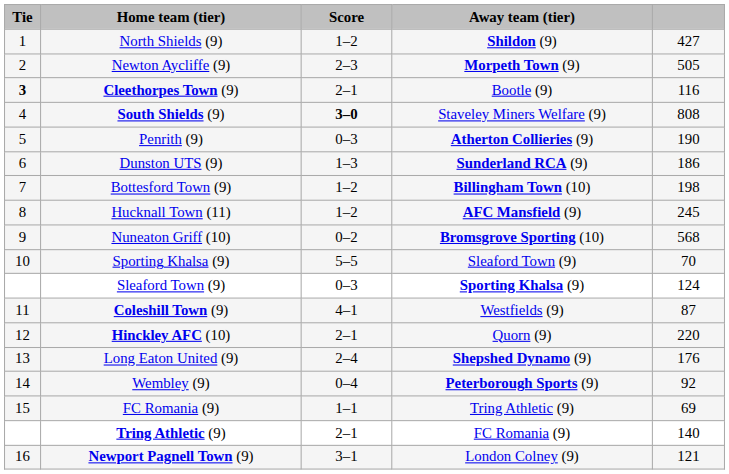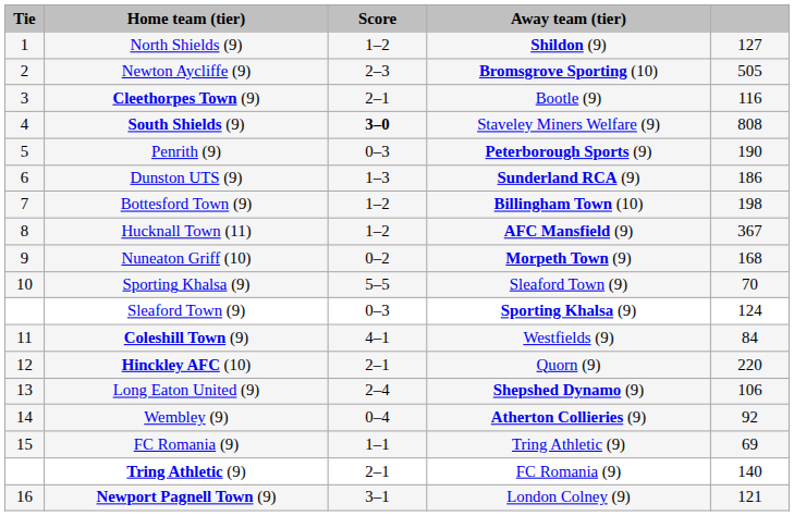 <table class="wikitable" style="width: 700px; background:WhiteSmoke; text-align:center; font-size:90%">
 <tr>
 <td scope="col" style="width:  5.00%; background:silver;"><strong>Tie</strong></td>
 <td scope="col" style="width: 36.25%; background:silver;"><strong>Home team (tier)</strong></td>
 <td scope="col" style="width: 12.50%; background:silver;"><strong>Score</strong></td>
 <td scope="col" style="width: 36.25%; background:silver;"><strong>Away team (tier)</strong></td>
 <td scope="col" style="width: 10.00%; background:silver;"><strong></strong></td>
 </tr>
 <tr>
 <td>1</td>
 <td><a href='#'>North Shields</a> (9)</td>
 <td>1–2</td>
 <td><strong><a href='#'>Shildon</a></strong> (9)</td>
-<td>427</td>
+<td>127</td>
 </tr>
 <tr>
 <td>2</td>
 <td><a href='#'>Newton Aycliffe</a> (9)</td>
 <td>2–3</td>
-<td><strong><a href='#'>Morpeth Town</a></strong> (9)</td>
+<td><strong><a href='#'>Bromsgrove Sporting</a></strong> (10)</td>
 <td>505</td>
 </tr>
 <tr>
-<td><strong>3</strong></td>
+<td>3</td>
 <td><strong><a href='#'>Cleethorpes Town</a></strong> (9)</td>
 <td>2–1</td>
 <td><a href='#'>Bootle</a> (9)</td>
 <td>116</td>
 </tr>
 <tr>
 <td>4</td>
 <td><strong><a href='#'>South Shields</a></strong> (9)</td>
 <td><strong>3–0</strong></td>
 <td><a href='#'>Staveley Miners Welfare</a> (9)</td>
 <td>808</td>
 </tr>
 <tr>
 <td>5</td>
 <td><a href='#'>Penrith</a> (9)</td>
 <td>0–3</td>
-<td><strong><a href='#'>Atherton Collieries</a></strong> (9)</td>
+<td><strong><a href='#'>Peterborough Sports</a></strong> (9)</td>
 <td>190</td>
 </tr>
 <tr>
 <td>6</td>
 <td><a href='#'>Dunston UTS</a> (9)</td>
 <td>1–3</td>
 <td><strong><a href='#'>Sunderland RCA</a></strong> (9)</td>
 <td>186</td>
 </tr>
 <tr>
 <td>7</td>
 <td><a href='#'>Bottesford Town</a> (9)</td>
 <td>1–2</td>
 <td><strong><a href='#'>Billingham Town</a></strong> (10)</td>
 <td>198</td>
 </tr>
 <tr>
 <td>8</td>
 <td><a href='#'>Hucknall Town</a> (11)</td>
 <td>1–2</td>
 <td><strong><a href='#'>AFC Mansfield</a></strong> (9)</td>
-<td>245</td>
+<td>367</td>
 </tr>
 <tr>
 <td>9</td>
 <td><a href='#'>Nuneaton Griff</a> (10)</td>
 <td>0–2</td>
-<td><strong><a href='#'>Bromsgrove Sporting</a></strong> (10)</td>
-<td>568</td>
+<td><strong><a href='#'>Morpeth Town</a></strong> (9)</td>
+<td>168</td>
 </tr>
 <tr>
 <td>10</td>
 <td><a href='#'>Sporting Khalsa</a> (9)</td>
 <td>5–5</td>
 <td><a href='#'>Sleaford Town</a> (9)</td>
 <td>70</td>
 </tr>
 <tr style="background:white;">
 <td><em></em></td>
 <td><a href='#'>Sleaford Town</a> (9)</td>
 <td>0–3</td>
 <td><strong><a href='#'>Sporting Khalsa</a></strong> (9)</td>
 <td>124</td>
 </tr>
 <tr>
 <td>11</td>
 <td><strong><a href='#'>Coleshill Town</a></strong> (9)</td>
 <td>4–1</td>
 <td><a href='#'>Westfields</a> (9)</td>
-<td>87</td>
+<td>84</td>
 </tr>
 <tr>
 <td>12</td>
 <td><strong><a href='#'>Hinckley AFC</a></strong> (10)</td>
 <td>2–1 </td>
 <td><a href='#'>Quorn</a> (9)</td>
 <td>220</td>
 </tr>
 <tr>
 <td>13</td>
 <td><a href='#'>Long Eaton United</a> (9)</td>
 <td>2–4 </td>
 <td><strong><a href='#'>Shepshed Dynamo</a></strong> (9)</td>
-<td>176</td>
+<td>106</td>
 </tr>
 <tr>
 <td>14</td>
 <td><a href='#'>Wembley</a> (9)</td>
 <td>0–4</td>
-<td><strong><a href='#'>Peterborough Sports</a></strong> (9)</td>
+<td><strong><a href='#'>Atherton Collieries</a></strong> (9)</td>
 <td>92</td>
 </tr>
 <tr>
 <td>15</td>
 <td><a href='#'>FC Romania</a> (9)</td>
 <td>1–1</td>
 <td><a href='#'>Tring Athletic</a> (9)</td>
 <td>69</td>
 </tr>
 <tr style="background:white;">
 <td><em></em></td>
 <td><strong><a href='#'>Tring Athletic</a></strong> (9)</td>
 <td>2–1</td>
 <td><a href='#'>FC Romania</a> (9)</td>
 <td>140</td>
 </tr>
 <tr>
 <td>16</td>
 <td><strong><a href='#'>Newport Pagnell Town</a></strong> (9)</td>
 <td>3–1</td>
 <td><a href='#'>London Colney</a> (9)</td>
 <td>121</td>
 </tr>
 </table>
